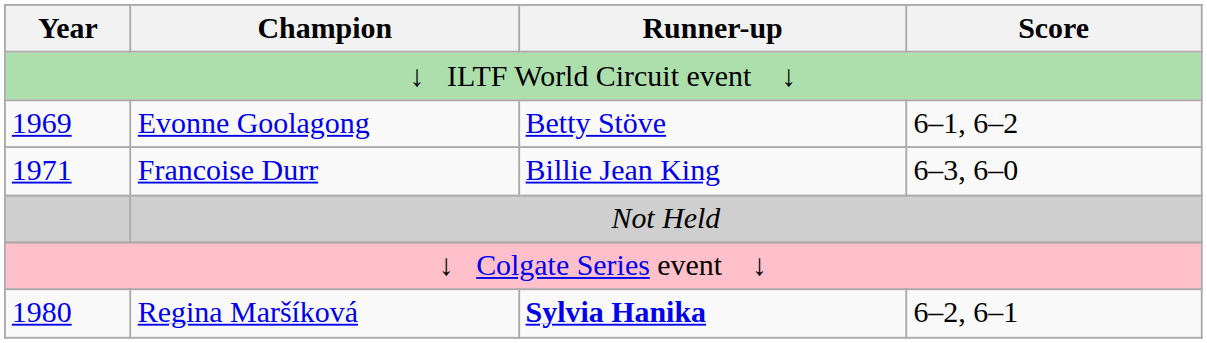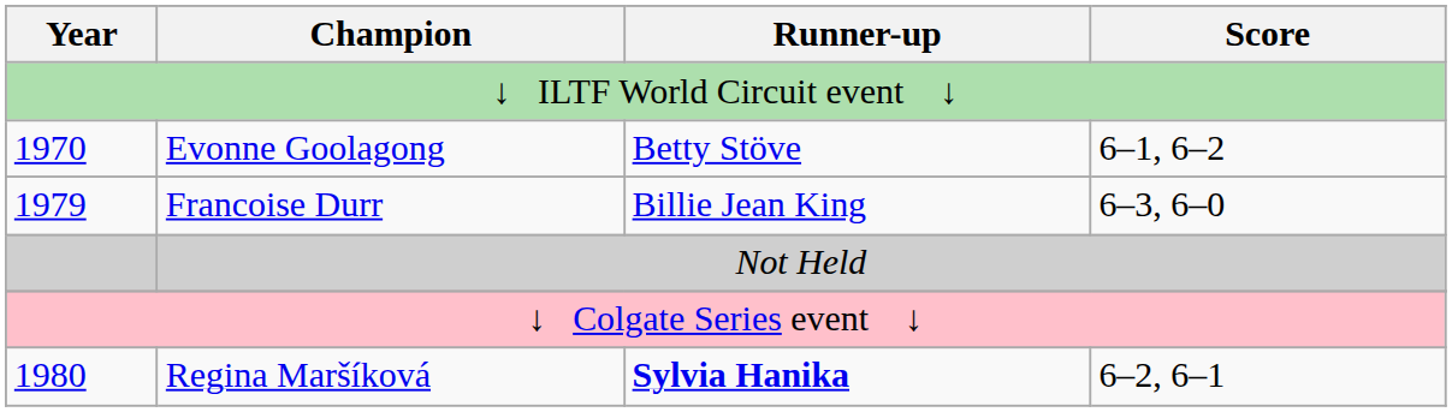 <table class="sortable wikitable">
 <tr>
 <th width=60>Year</th>
 <th width=200>Champion</th>
 <th width=200>Runner-up</th>
 <th width=150>Score</th>
 </tr>
 <tr bgcolor="#addfad">
 <td colspan="5" align="center">↓   ILTF World Circuit event    ↓</td>
 </tr>
 <tr>
-<td><a href='#'>1969</a></td>
+<td><a href='#'>1970</a></td>
 <td> <a href='#'>Evonne Goolagong</a></td>
 <td> <a href='#'>Betty Stöve</a></td>
 <td>6–1, 6–2</td>
 </tr>
 <tr>
-<td><a href='#'>1971</a></td>
+<td><a href='#'>1979</a></td>
 <td> <a href='#'>Francoise Durr</a></td>
 <td> <a href='#'>Billie Jean King</a></td>
 <td>6–3, 6–0</td>
 </tr>
 <tr>
 <td style="background:#cfcfcf"></td>
 <td colspan=3 align=center style="background:#cfcfcf"><em>Not Held</em></td>
 </tr>
 <tr>
 </tr>
 <tr bgcolor=pink>
 <td colspan="5" align="center">↓   <a href='#'>Colgate Series</a> event    ↓</td>
 </tr>
 <tr>
 <td><a href='#'>1980</a></td>
 <td> <a href='#'>Regina Maršíková</a></td>
 <td><strong> <a href='#'>Sylvia Hanika</a></strong></td>
 <td>6–2, 6–1</td>
 </tr>
 </table>
